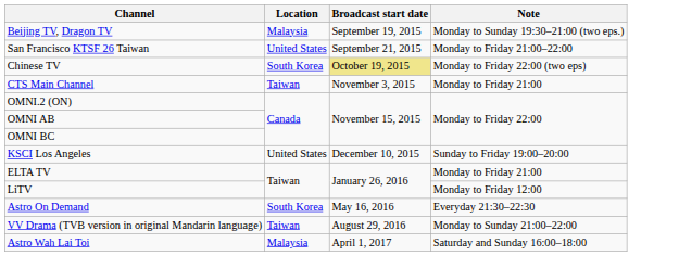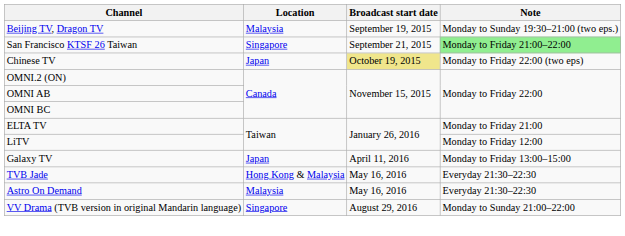 <table class="wikitable">
 <tr>
 <th>Channel</th>
 <th>Location</th>
 <th>Broadcast start date</th>
 <th>Note</th>
 </tr>
 <tr>
 <td><a href='#'>Beijing TV</a>, <a href='#'>Dragon TV</a></td>
 <td><a href='#'>Malaysia</a></td>
 <td>September 19, 2015</td>
 <td>Monday to Sunday 19:30–21:00 (two eps.)</td>
 </tr>
 <tr>
 <td>San Francisco <a href='#'>KTSF 26</a> Taiwan</td>
-<td><a href='#'>United States</a></td>
+<td><a href='#'>Singapore</a></td>
 <td>September 21, 2015</td>
-<td>Monday to Friday 21:00–22:00</td>
+<td style="background: lightgreen;">Monday to Friday 21:00–22:00</td>
 </tr>
 <tr>
 <td>Chinese TV</td>
-<td><a href='#'>South Korea</a></td>
+<td><a href='#'>Japan</a></td>
 <td style="background: khaki;">October 19, 2015</td>
 <td>Monday to Friday 22:00 (two eps)</td>
-</tr>
-<tr>
-<td><a href='#'>CTS Main Channel</a></td>
-<td><a href='#'>Taiwan</a></td>
-<td>November 3, 2015</td>
-<td>Monday to Friday 21:00</td>
 </tr>
 <tr>
 <td>OMNI.2 (ON)</td>
 <td rowspan="3"><a href='#'>Canada</a></td>
 <td rowspan="3">November 15, 2015</td>
 <td rowspan="3">Monday to Friday 22:00</td>
 </tr>
 <tr>
 <td>OMNI AB</td>
 </tr>
 <tr>
 <td>OMNI BC</td>
 </tr>
 <tr>
-<td><a href='#'>KSCI</a> Los Angeles</td>
-<td>United States</td>
-<td>December 10, 2015</td>
-<td>Sunday to Friday 19:00–20:00</td>
-</tr>
-<tr>
 <td>ELTA TV</td>
 <td rowspan="2">Taiwan</td>
 <td rowspan="2">January 26, 2016</td>
 <td>Monday to Friday 21:00</td>
 </tr>
 <tr>
 <td>LiTV</td>
 <td>Monday to Friday 12:00</td>
 </tr>
 <tr>
+<td>Galaxy TV</td>
+<td><a href='#'>Japan</a></td>
+<td>April 11, 2016</td>
+<td>Monday to Friday 13:00–15:00</td>
+</tr>
+<tr>
+<td><a href='#'>TVB Jade</a></td>
+<td><a href='#'>Hong Kong</a> & <a href='#'>Malaysia</a></td>
+<td>May 16, 2016</td>
+<td>Everyday 21:30–22:30</td>
+</tr>
+<tr>
 <td><a href='#'>Astro On Demand</a></td>
-<td><a href='#'>South Korea</a></td>
+<td><a href='#'>Malaysia</a></td>
 <td>May 16, 2016</td>
 <td>Everyday 21:30–22:30</td>
 </tr>
 <tr>
 <td><a href='#'>VV Drama</a> (TVB version in original Mandarin language)</td>
-<td><a href='#'>Taiwan</a></td>
+<td><a href='#'>Singapore</a></td>
 <td>August 29, 2016</td>
 <td>Monday to Sunday 21:00–22:00</td>
 </tr>
-<tr>
-<td><a href='#'>Astro Wah Lai Toi</a></td>
-<td><a href='#'>Malaysia</a></td>
-<td>April 1, 2017</td>
-<td>Saturday and Sunday 16:00–18:00</td>
-</tr>
 </table>
